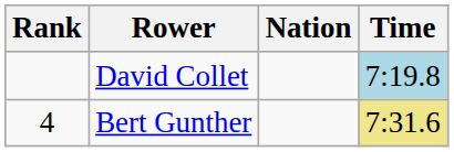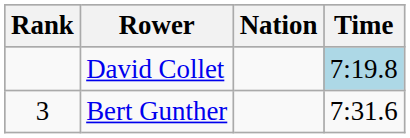 <table class="wikitable" style="text-align:center">
 <tr>
 <th>Rank</th>
 <th>Rower</th>
 <th>Nation</th>
 <th>Time</th>
 </tr>
 <tr>
 <td></td>
 <td align=left><a href='#'>David Collet</a></td>
 <td align=left></td>
 <td style="background: lightblue;">7:19.8</td>
 </tr>
 <tr>
-<td>4</td>
+<td>3</td>
 <td align=left><a href='#'>Bert Gunther</a></td>
 <td align=left></td>
-<td style="background: khaki;">7:31.6</td>
+<td>7:31.6</td>
 </tr>
 </table>
